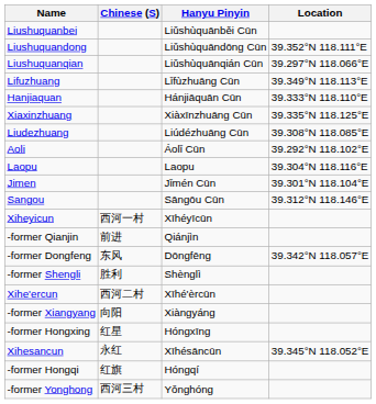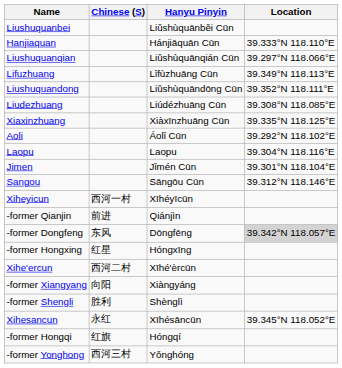 <table class="wikitable">
 <tr>
 <th>Name</th>
 <th><a href='#'>Chinese</a> (<a href='#'>S</a>)</th>
 <th><a href='#'>Hanyu Pinyin</a></th>
 <th>Location</th>
 </tr>
 <tr>
 <td><a href='#'>Liushuquanbei</a></td>
 <td></td>
 <td>Liǔshùquānběi Cūn</td>
 <td><small></small></td>
 </tr>
 <tr>
-<td><a href='#'>Liushuquandong</a></td>
+<td><a href='#'>Hanjiaquan</a></td>
 <td></td>
-<td>Liǔshùquāndōng Cūn</td>
-<td>39.352°N 118.111°E</td>
+<td>Hánjiāquān Cūn</td>
+<td>39.333°N 118.110°E</td>
 </tr>
 <tr>
 <td><a href='#'>Liushuquanqian</a></td>
 <td></td>
 <td>Liǔshùquānqián Cūn</td>
 <td>39.297°N 118.066°E</td>
 </tr>
 <tr>
 <td><a href='#'>Lifuzhuang</a></td>
 <td></td>
 <td>Lǐfùzhuāng Cūn</td>
 <td>39.349°N 118.113°E</td>
 </tr>
 <tr>
-<td><a href='#'>Hanjiaquan</a></td>
+<td><a href='#'>Liushuquandong</a></td>
 <td></td>
-<td>Hánjiāquān Cūn</td>
-<td>39.333°N 118.110°E</td>
+<td>Liǔshùquāndōng Cūn</td>
+<td>39.352°N 118.111°E</td>
+</tr>
+<tr>
+<td><a href='#'>Liudezhuang</a></td>
+<td></td>
+<td>Liúdézhuāng Cūn</td>
+<td>39.308°N 118.085°E</td>
 </tr>
 <tr>
 <td><a href='#'>Xiaxinzhuang</a></td>
 <td></td>
 <td>Xiàxīnzhuāng Cūn</td>
 <td>39.335°N 118.125°E</td>
-</tr>
-<tr>
-<td><a href='#'>Liudezhuang</a></td>
-<td></td>
-<td>Liúdézhuāng Cūn</td>
-<td>39.308°N 118.085°E</td>
 </tr>
 <tr>
 <td><a href='#'>Aoli</a></td>
 <td></td>
 <td>Áolǐ Cūn</td>
 <td>39.292°N 118.102°E</td>
 </tr>
 <tr>
 <td><a href='#'>Laopu</a></td>
 <td></td>
 <td>Laopu</td>
 <td>39.304°N 118.116°E</td>
 </tr>
 <tr>
 <td><a href='#'>Jimen</a></td>
 <td></td>
 <td>Jǐmén Cūn</td>
 <td>39.301°N 118.104°E</td>
 </tr>
 <tr>
 <td><a href='#'>Sangou</a></td>
 <td></td>
 <td>Sāngōu Cūn</td>
 <td>39.312°N 118.146°E</td>
 </tr>
 <tr>
 <td><a href='#'>Xiheyicun</a></td>
 <td>西河一村</td>
 <td>Xīhéyīcūn</td>
 <td></td>
 </tr>
 <tr>
 <td>-former Qianjin</td>
 <td>前进</td>
 <td>Qiánjìn</td>
 <td></td>
 </tr>
 <tr>
 <td>-former Dongfeng</td>
 <td>东风</td>
 <td>Dōngfēng</td>
-<td>39.342°N 118.057°E</td>
+<td style="background: lightgrey;">39.342°N 118.057°E</td>
 </tr>
 <tr>
-<td>-former <a href='#'>Shengli</a></td>
-<td>胜利</td>
-<td>Shènglì</td>
+<td>-former Hongxing</td>
+<td>红星</td>
+<td>Hóngxīng</td>
 <td></td>
 </tr>
 <tr>
 <td><a href='#'>Xihe'ercun</a></td>
 <td>西河二村</td>
 <td>Xīhé'èrcūn</td>
 <td></td>
 </tr>
 <tr>
 <td>-former <a href='#'>Xiangyang</a></td>
 <td>向阳</td>
 <td>Xiàngyáng</td>
 <td></td>
 </tr>
 <tr>
-<td>-former Hongxing</td>
-<td>红星</td>
-<td>Hóngxīng</td>
+<td>-former <a href='#'>Shengli</a></td>
+<td>胜利</td>
+<td>Shènglì</td>
 <td></td>
 </tr>
 <tr>
 <td><a href='#'>Xihesancun</a></td>
 <td>永红</td>
 <td>Xīhésāncūn</td>
 <td>39.345°N 118.052°E</td>
 </tr>
 <tr>
 <td>-former Hongqi</td>
 <td>红旗</td>
 <td>Hóngqí</td>
 <td></td>
 </tr>
 <tr>
 <td>-former <a href='#'>Yonghong</a></td>
 <td>西河三村</td>
 <td>Yǒnghóng</td>
 <td></td>
 </tr>
 </table>
